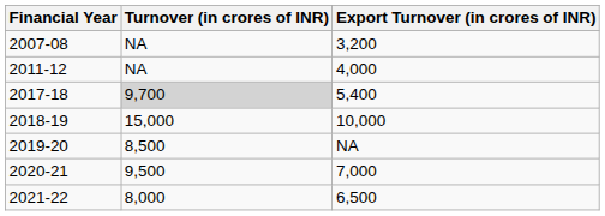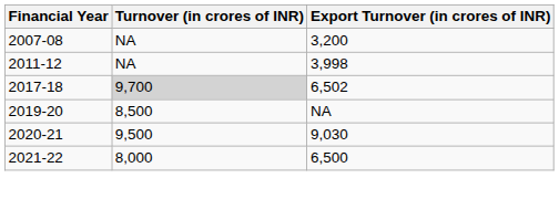 <table class="wikitable">
 <tr>
 <th>Financial Year</th>
 <th>Turnover (in crores of INR)</th>
 <th>Export Turnover (in crores of INR)</th>
 </tr>
 <tr>
 <td>2007-08</td>
 <td>NA</td>
 <td>3,200</td>
 </tr>
 <tr>
 <td>2011-12</td>
 <td>NA</td>
-<td>4,000</td>
+<td>3,998</td>
 </tr>
 <tr>
 <td>2017-18</td>
 <td style="background: lightgrey;">9,700</td>
-<td>5,400</td>
-</tr>
-<tr>
-<td>2018-19</td>
-<td>15,000</td>
-<td>10,000</td>
+<td>6,502</td>
 </tr>
 <tr>
 <td>2019-20</td>
 <td>8,500</td>
 <td>NA</td>
 </tr>
 <tr>
 <td>2020-21</td>
 <td>9,500</td>
-<td>7,000</td>
+<td>9,030</td>
 </tr>
 <tr>
 <td>2021-22</td>
 <td>8,000</td>
 <td>6,500</td>
 </tr>
 </table>
